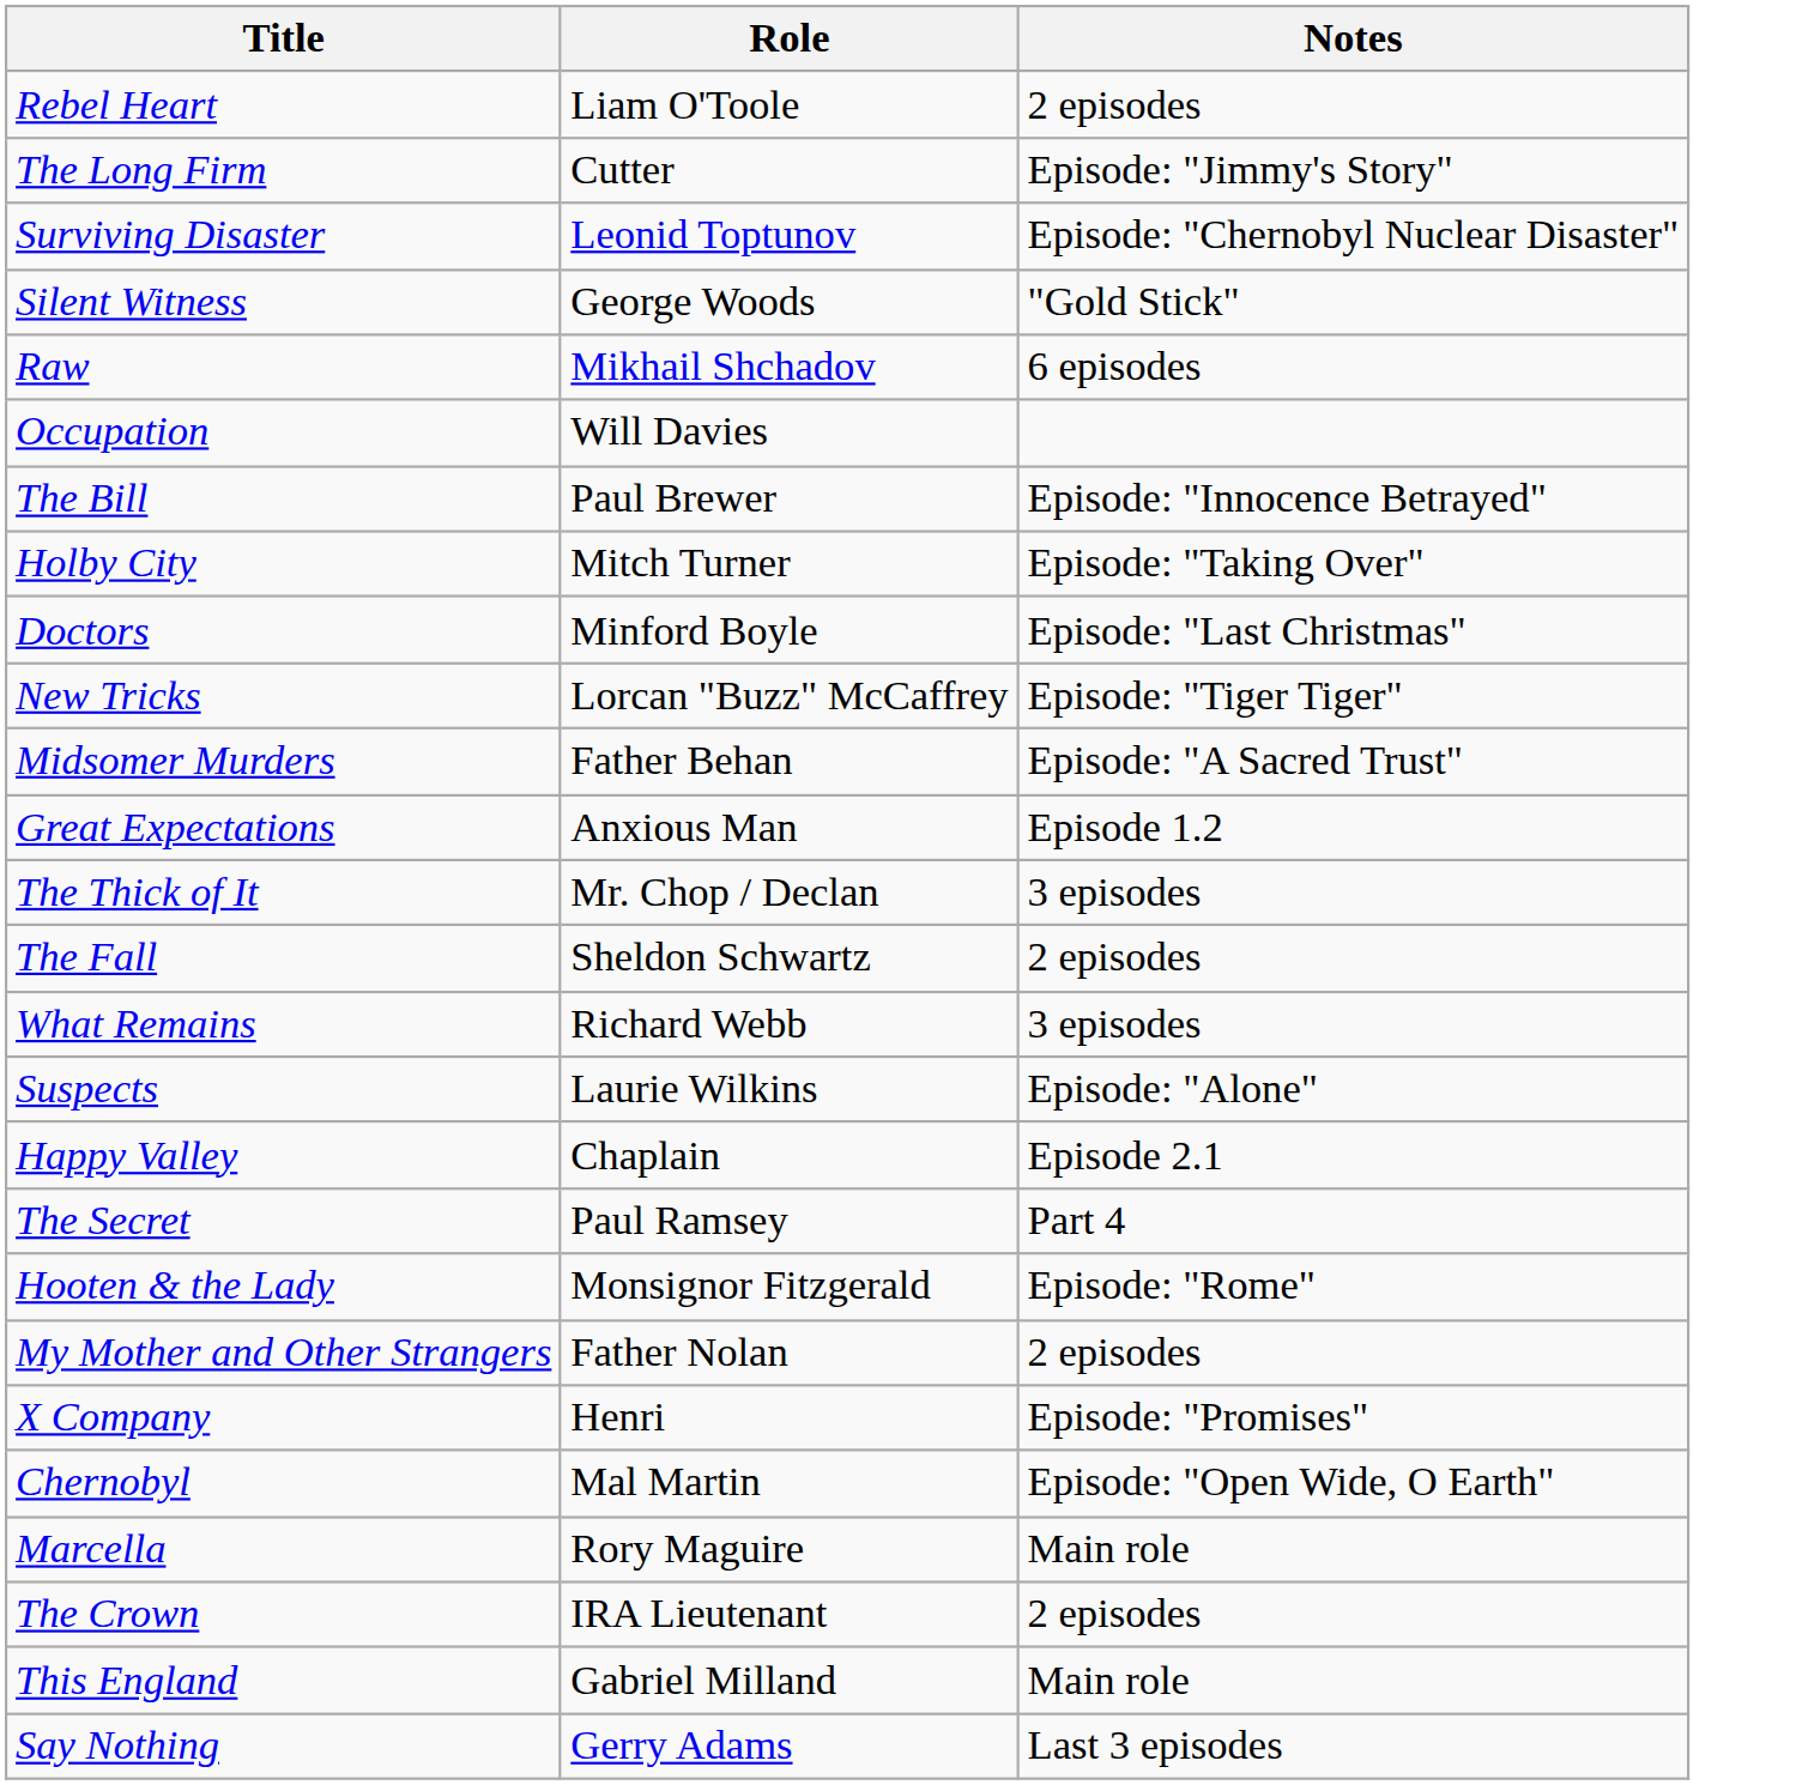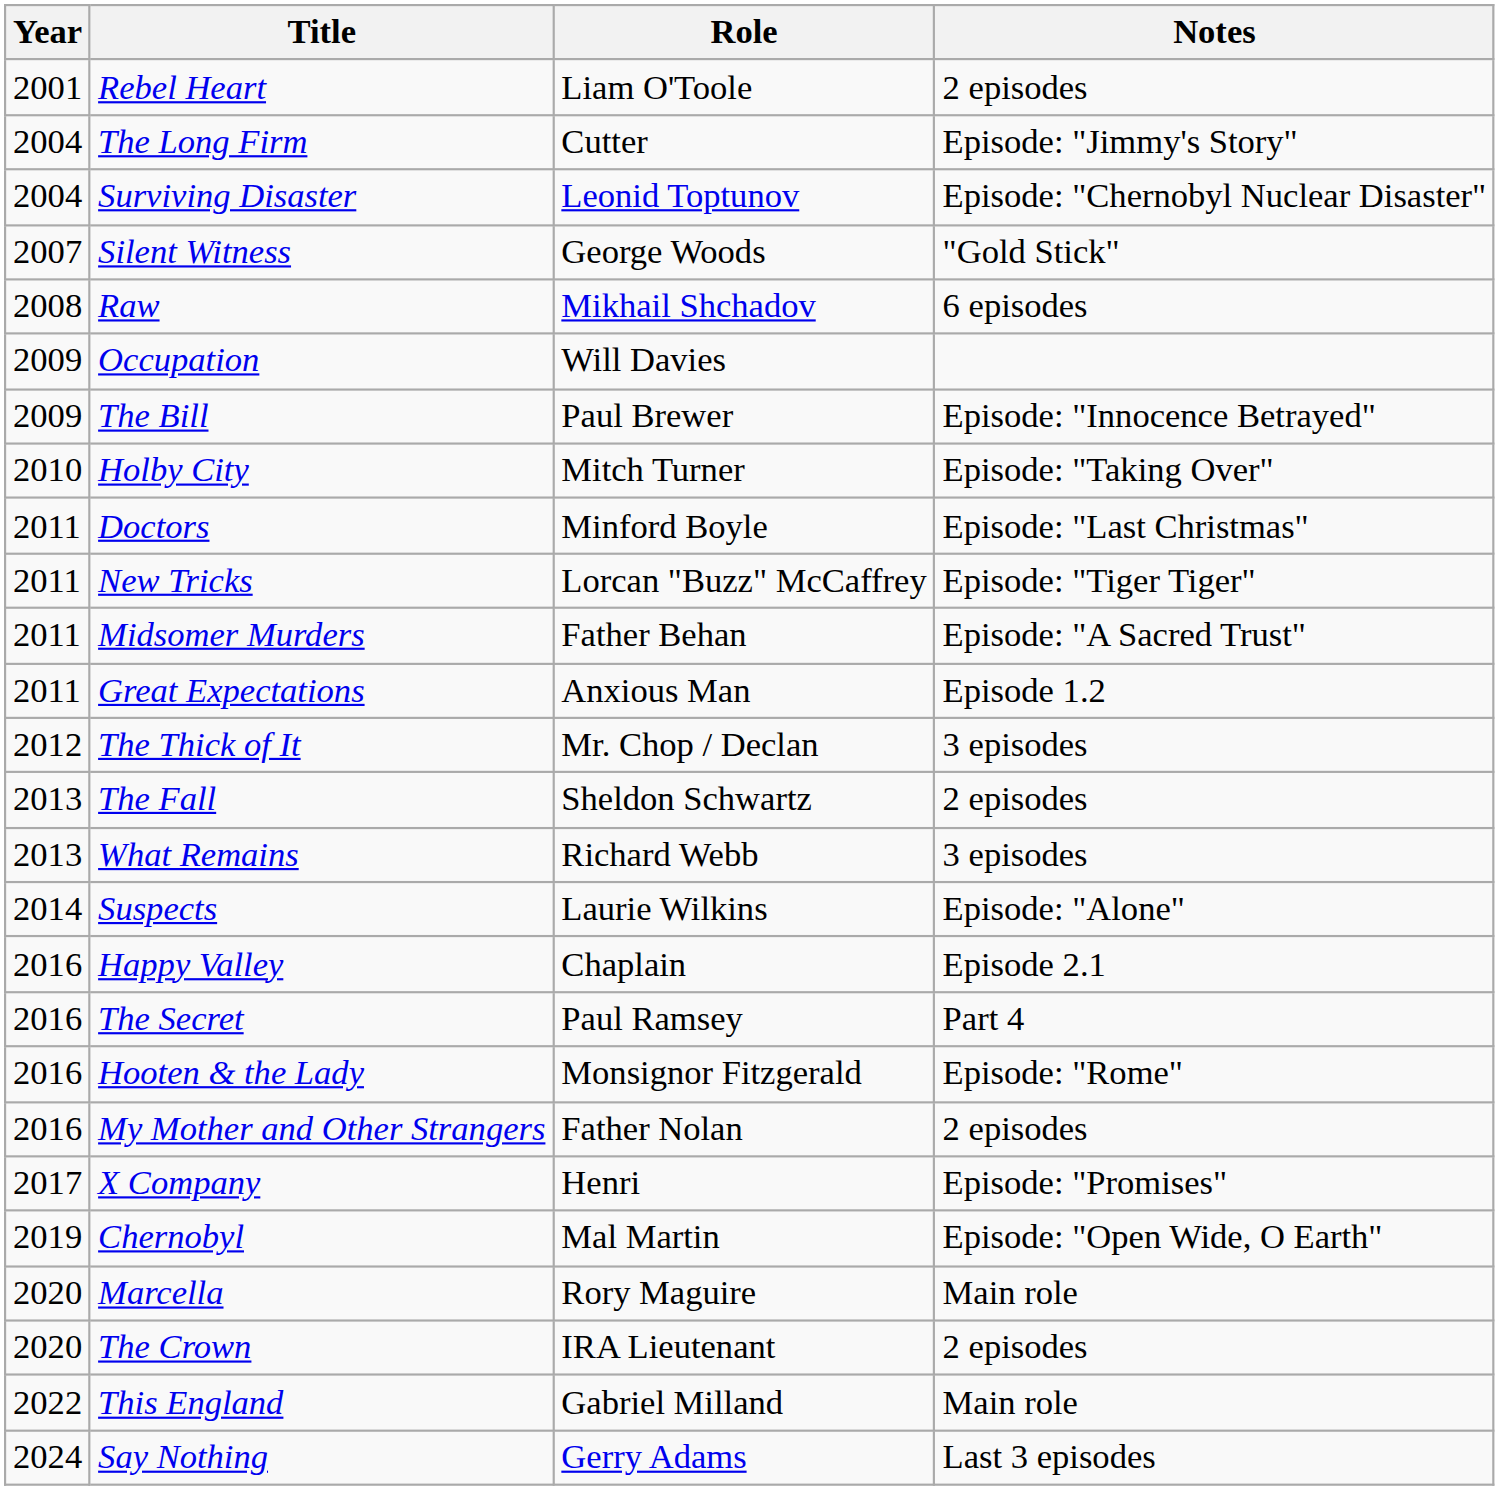 <table class="wikitable sortable">
 <tr>
+<th>Year</th>
 <th>Title</th>
 <th>Role</th>
 <th>Notes</th>
 </tr>
 <tr>
+<td>2001</td>
 <td><em><a href='#'>Rebel Heart</a></em></td>
 <td>Liam O'Toole</td>
 <td>2 episodes</td>
 </tr>
 <tr>
+<td>2004</td>
 <td><em><a href='#'>The Long Firm</a></em></td>
 <td>Cutter</td>
 <td>Episode: "Jimmy's Story"</td>
 </tr>
 <tr>
+<td>2004</td>
 <td><em><a href='#'>Surviving Disaster</a></em></td>
 <td><a href='#'>Leonid Toptunov</a></td>
 <td>Episode: "Chernobyl Nuclear Disaster"</td>
 </tr>
 <tr>
+<td>2007</td>
 <td><em><a href='#'>Silent Witness</a></em></td>
 <td>George Woods</td>
 <td>"Gold Stick"</td>
 </tr>
 <tr>
+<td>2008</td>
 <td><em><a href='#'>Raw</a></em></td>
 <td><a href='#'>Mikhail Shchadov</a></td>
 <td>6 episodes</td>
 </tr>
 <tr>
+<td>2009</td>
 <td><em><a href='#'>Occupation</a></em></td>
 <td>Will Davies</td>
 <td></td>
 </tr>
 <tr>
+<td>2009</td>
 <td><em><a href='#'>The Bill</a></em></td>
 <td>Paul Brewer</td>
 <td>Episode: "Innocence Betrayed"</td>
 </tr>
 <tr>
+<td>2010</td>
 <td><em><a href='#'>Holby City</a></em></td>
 <td>Mitch Turner</td>
 <td>Episode: "Taking Over"</td>
 </tr>
 <tr>
+<td>2011</td>
 <td><em><a href='#'>Doctors</a></em></td>
 <td>Minford Boyle</td>
 <td>Episode: "Last Christmas"</td>
 </tr>
 <tr>
+<td>2011</td>
 <td><em><a href='#'>New Tricks</a></em></td>
 <td>Lorcan "Buzz" McCaffrey</td>
 <td>Episode: "Tiger Tiger"</td>
 </tr>
 <tr>
+<td>2011</td>
 <td><em><a href='#'>Midsomer Murders</a></em></td>
 <td>Father Behan</td>
 <td>Episode: "A Sacred Trust"</td>
 </tr>
 <tr>
+<td>2011</td>
 <td><em><a href='#'>Great Expectations</a></em></td>
 <td>Anxious Man</td>
 <td>Episode 1.2</td>
 </tr>
 <tr>
+<td>2012</td>
 <td><em><a href='#'>The Thick of It</a></em></td>
 <td>Mr. Chop / Declan</td>
 <td>3 episodes</td>
 </tr>
 <tr>
+<td>2013</td>
 <td><em><a href='#'>The Fall</a></em></td>
 <td>Sheldon Schwartz</td>
 <td>2 episodes</td>
 </tr>
 <tr>
+<td>2013</td>
 <td><em><a href='#'>What Remains</a></em></td>
 <td>Richard Webb</td>
 <td>3 episodes</td>
 </tr>
 <tr>
+<td>2014</td>
 <td><em><a href='#'>Suspects</a></em></td>
 <td>Laurie Wilkins</td>
 <td>Episode: "Alone"</td>
 </tr>
 <tr>
+<td>2016</td>
 <td><em><a href='#'>Happy Valley</a></em></td>
 <td>Chaplain</td>
 <td>Episode 2.1</td>
 </tr>
 <tr>
+<td>2016</td>
 <td><em><a href='#'>The Secret</a></em></td>
 <td>Paul Ramsey</td>
 <td>Part 4</td>
 </tr>
 <tr>
+<td>2016</td>
 <td><em><a href='#'>Hooten & the Lady</a></em></td>
 <td>Monsignor Fitzgerald</td>
 <td>Episode: "Rome"</td>
 </tr>
 <tr>
+<td>2016</td>
 <td><em><a href='#'>My Mother and Other Strangers</a></em></td>
 <td>Father Nolan</td>
 <td>2 episodes</td>
 </tr>
 <tr>
+<td>2017</td>
 <td><em><a href='#'>X Company</a></em></td>
 <td>Henri</td>
 <td>Episode: "Promises"</td>
 </tr>
 <tr>
+<td>2019</td>
 <td><em><a href='#'>Chernobyl</a></em></td>
 <td>Mal Martin</td>
 <td>Episode: "Open Wide, O Earth"</td>
 </tr>
 <tr>
+<td>2020</td>
 <td><em><a href='#'>Marcella</a></em></td>
 <td>Rory Maguire</td>
 <td>Main role</td>
 </tr>
 <tr>
+<td>2020</td>
 <td><em><a href='#'>The Crown</a></em></td>
 <td>IRA Lieutenant</td>
 <td>2 episodes</td>
 </tr>
 <tr>
+<td>2022</td>
 <td><em><a href='#'>This England</a></em></td>
 <td>Gabriel Milland</td>
 <td>Main role</td>
 </tr>
 <tr>
+<td>2024</td>
 <td><em><a href='#'>Say Nothing</a></em></td>
 <td><a href='#'>Gerry Adams</a></td>
 <td>Last 3 episodes</td>
 </tr>
 </table>
